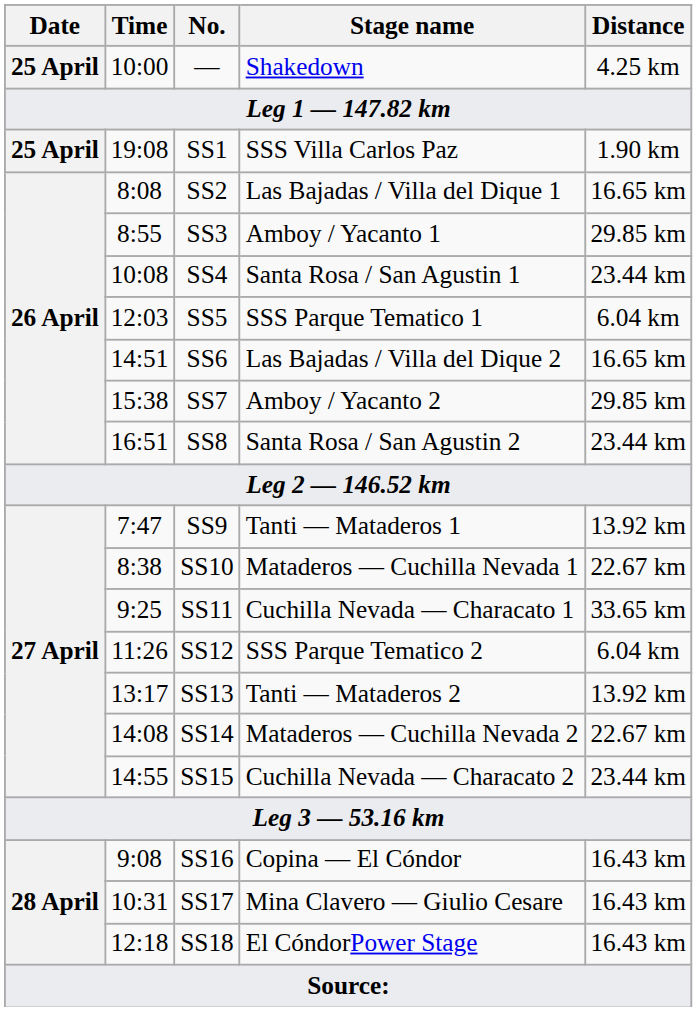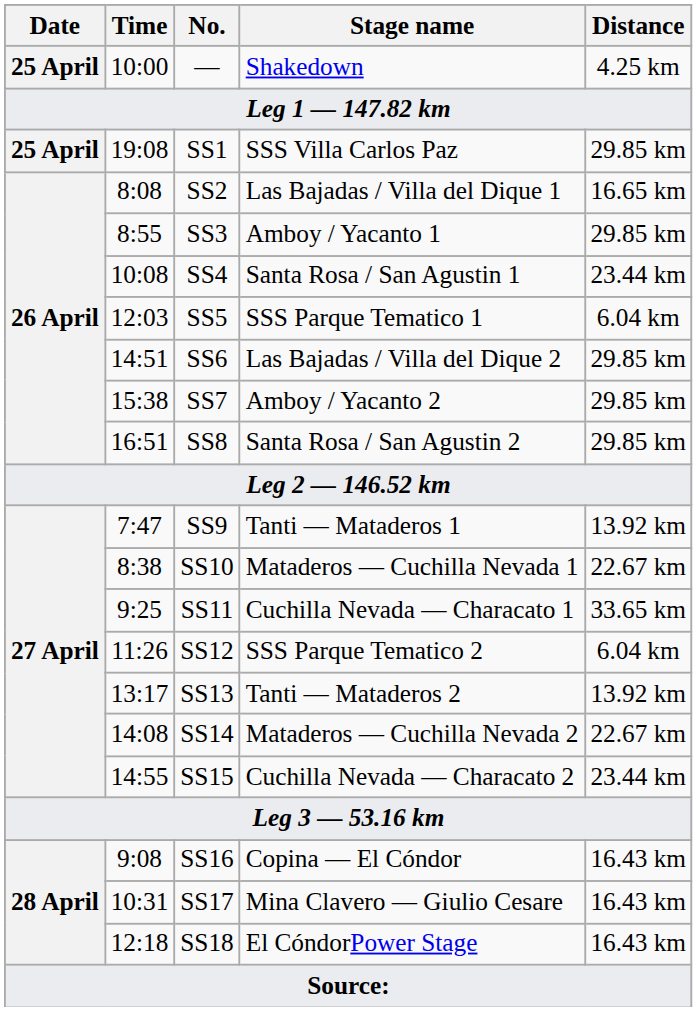 <table class="wikitable" style="font-size: 85%;">
 <tr>
 <th>Date</th>
 <th>Time</th>
 <th>No.</th>
 <th>Stage name</th>
 <th>Distance</th>
 </tr>
 <tr>
 <th nowrap>25 April</th>
 <td align="center">10:00</td>
 <td align="center">—</td>
 <td nowrap><a href='#'>Shakedown</a></td>
 <td align="center">4.25 km</td>
 </tr>
 <tr>
 <td style="background-color:#EAECF0; text-align:center" colspan="5"><strong><em>Leg 1 — 147.82 km</em></strong></td>
 </tr>
 <tr>
 <th>25 April</th>
 <td align="center">19:08</td>
 <td align="center">SS1</td>
 <td>SSS Villa Carlos Paz</td>
-<td align="center">1.90 km</td>
+<td align="center">29.85 km</td>
 </tr>
 <tr>
 <th rowspan="7">26 April</th>
 <td align="center">8:08</td>
 <td align="center">SS2</td>
 <td>Las Bajadas / Villa del Dique 1</td>
 <td align="center">16.65 km</td>
 </tr>
 <tr>
 <td align="center">8:55</td>
 <td align="center">SS3</td>
 <td>Amboy / Yacanto 1</td>
 <td align="center">29.85 km</td>
 </tr>
 <tr>
 <td align="center">10:08</td>
 <td align="center">SS4</td>
 <td>Santa Rosa / San Agustin 1</td>
 <td align="center">23.44 km</td>
 </tr>
 <tr>
 <td align="center">12:03</td>
 <td align="center">SS5</td>
 <td>SSS Parque Tematico 1</td>
 <td align="center">6.04 km</td>
 </tr>
 <tr>
 <td align="center">14:51</td>
 <td align="center">SS6</td>
 <td>Las Bajadas / Villa del Dique 2</td>
-<td align="center">16.65 km</td>
+<td align="center">29.85 km</td>
 </tr>
 <tr>
 <td align="center">15:38</td>
 <td align="center">SS7</td>
 <td>Amboy / Yacanto 2</td>
 <td align="center">29.85 km</td>
 </tr>
 <tr>
 <td align="center">16:51</td>
 <td align="center">SS8</td>
 <td>Santa Rosa / San Agustin 2</td>
-<td align="center">23.44 km</td>
+<td align="center">29.85 km</td>
 </tr>
 <tr>
 <td style="background-color:#EAECF0; text-align:center" colspan="5"><strong><em>Leg 2 — 146.52 km</em></strong></td>
 </tr>
 <tr>
 <th rowspan="7">27 April</th>
 <td align="center">7:47</td>
 <td align="center">SS9</td>
 <td>Tanti — Mataderos 1</td>
 <td align="center">13.92 km</td>
 </tr>
 <tr>
 <td align="center">8:38</td>
 <td align="center">SS10</td>
 <td>Mataderos — Cuchilla Nevada 1</td>
 <td align="center">22.67 km</td>
 </tr>
 <tr>
 <td align="center">9:25</td>
 <td align="center">SS11</td>
 <td>Cuchilla Nevada — Characato 1</td>
 <td align="center">33.65 km</td>
 </tr>
 <tr>
 <td align="center">11:26</td>
 <td align="center">SS12</td>
 <td>SSS Parque Tematico 2</td>
 <td align="center">6.04 km</td>
 </tr>
 <tr>
 <td align="center">13:17</td>
 <td align="center">SS13</td>
 <td>Tanti — Mataderos 2</td>
 <td align="center">13.92 km</td>
 </tr>
 <tr>
 <td align="center">14:08</td>
 <td align="center">SS14</td>
 <td nowrap>Mataderos — Cuchilla Nevada 2</td>
 <td align="center">22.67 km</td>
 </tr>
 <tr>
 <td align="center">14:55</td>
 <td align="center">SS15</td>
 <td nowrap>Cuchilla Nevada — Characato 2</td>
 <td align="center">23.44 km</td>
 </tr>
 <tr>
 <td style="background-color:#EAECF0; text-align:center" colspan="5"><strong><em>Leg 3 — 53.16 km</em></strong></td>
 </tr>
 <tr>
 <th rowspan="3">28 April</th>
 <td align="center">9:08</td>
 <td align="center">SS16</td>
 <td>Copina — El Cóndor</td>
 <td align="center">16.43 km</td>
 </tr>
 <tr>
 <td align="center">10:31</td>
 <td align="center">SS17</td>
 <td>Mina Clavero — Giulio Cesare</td>
 <td align="center">16.43 km</td>
 </tr>
 <tr>
 <td align="center">12:18</td>
 <td align="center">SS18</td>
 <td>El Cóndor<a href='#'>Power Stage</a></td>
 <td align="center">16.43 km</td>
 </tr>
 <tr>
 <td style="background-color:#EAECF0; text-align:center" colspan="5"><strong>Source:</strong></td>
 </tr>
 </table>
